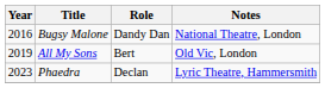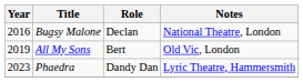 <table class="wikitable sortable">
 <tr>
 <th>Year</th>
 <th>Title</th>
 <th>Role</th>
 <th class="unsortable">Notes</th>
 </tr>
 <tr>
 <td>2016</td>
 <td><em>Bugsy Malone</em></td>
-<td>Dandy Dan</td>
+<td>Declan</td>
 <td><a href='#'>National Theatre</a>, London</td>
 </tr>
 <tr>
 <td>2019</td>
 <td><em><a href='#'>All My Sons</a></em></td>
 <td>Bert</td>
 <td><a href='#'>Old Vic</a>, London</td>
 </tr>
 <tr>
 <td>2023</td>
 <td><em>Phaedra</em></td>
-<td>Declan</td>
+<td>Dandy Dan</td>
 <td><a href='#'>Lyric Theatre, Hammersmith</a></td>
 </tr>
 <tr>
 </tr>
 </table>
